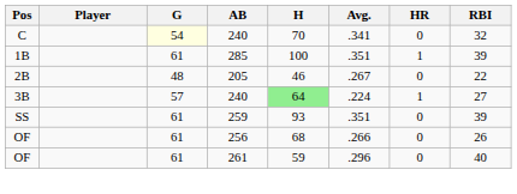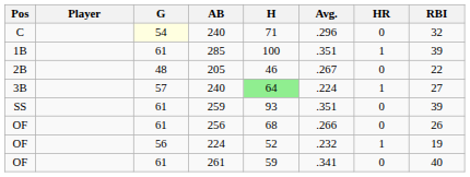 <table class="wikitable sortable">
 <tr>
 <th bgcolor="#DDDDFF" width="5%">Pos</th>
 <th bgcolor="#DDDDFF" width="16%">Player</th>
 <th bgcolor="#DDDDFF" width="9%">G</th>
 <th bgcolor="#DDDDFF" width="9%">AB</th>
 <th bgcolor="#DDDDFF" width="9%">H</th>
 <th bgcolor="#DDDDFF" width="9%">Avg.</th>
 <th bgcolor="#DDDDFF" width="9%">HR</th>
 <th bgcolor="#DDDDFF" width="9%">RBI</th>
 </tr>
 <tr align="center">
 <td>C</td>
 <td></td>
 <td style="background: lightyellow;">54</td>
 <td>240</td>
-<td>70</td>
-<td>.341</td>
+<td>71</td>
+<td>.296</td>
 <td>0</td>
 <td>32</td>
 </tr>
 <tr align="center">
 <td>1B</td>
 <td></td>
 <td>61</td>
 <td>285</td>
 <td>100</td>
 <td>.351</td>
 <td>1</td>
 <td>39</td>
 </tr>
 <tr align="center">
 <td>2B</td>
 <td></td>
 <td>48</td>
 <td>205</td>
 <td>46</td>
 <td>.267</td>
 <td>0</td>
 <td>22</td>
 </tr>
 <tr align="center">
 <td>3B</td>
 <td></td>
 <td>57</td>
 <td>240</td>
 <td style="background: lightgreen;">64</td>
 <td>.224</td>
 <td>1</td>
 <td>27</td>
 </tr>
 <tr align="center">
 <td>SS</td>
 <td></td>
 <td>61</td>
 <td>259</td>
 <td>93</td>
 <td>.351</td>
 <td>0</td>
 <td>39</td>
 </tr>
 <tr align="center">
 <td>OF</td>
 <td></td>
 <td>61</td>
 <td>256</td>
 <td>68</td>
 <td>.266</td>
 <td>0</td>
 <td>26</td>
 </tr>
 <tr align="center">
 <td>OF</td>
 <td></td>
+<td>56</td>
+<td>224</td>
+<td>52</td>
+<td>.232</td>
+<td>1</td>
+<td>19</td>
+</tr>
+<tr align="center">
+<td>OF</td>
+<td></td>
 <td>61</td>
 <td>261</td>
 <td>59</td>
-<td>.296</td>
+<td>.341</td>
 <td>0</td>
 <td>40</td>
 </tr>
 </table>
